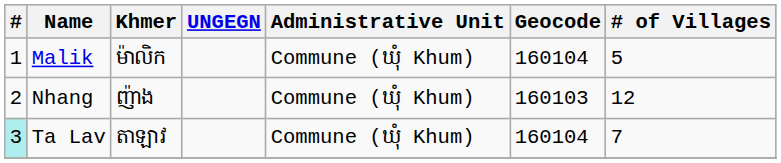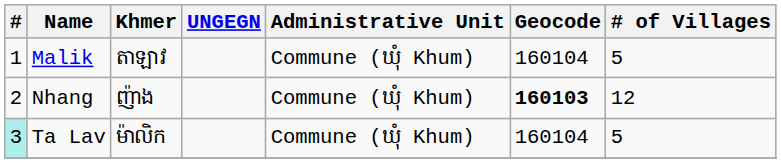 <table class="wikitable sortable">
 <tr>
 <th>#</th>
 <th>Name</th>
 <th>Khmer</th>
 <th><a href='#'>UNGEGN</a></th>
 <th>Administrative Unit</th>
 <th>Geocode</th>
 <th># of Villages</th>
 </tr>
 <tr>
 <td>1</td>
 <td><a href='#'>Malik</a></td>
-<td>ម៉ាលិក</td>
+<td>តាឡាវ</td>
 <td></td>
 <td>Commune (ឃុំ Khum)</td>
 <td>160104</td>
 <td>5</td>
 </tr>
 <tr>
 <td>2</td>
 <td>Nhang</td>
 <td>ញ៉ាង</td>
 <td></td>
 <td>Commune (ឃុំ Khum)</td>
-<td>160103</td>
+<td><strong>160103</strong></td>
 <td>12</td>
 </tr>
 <tr>
 <td style="background: paleturquoise;">3</td>
 <td>Ta Lav</td>
-<td>តាឡាវ</td>
+<td>ម៉ាលិក</td>
 <td></td>
 <td>Commune (ឃុំ Khum)</td>
 <td>160104</td>
-<td>7</td>
+<td>5</td>
 </tr>
 <tr>
 </tr>
 </table>
